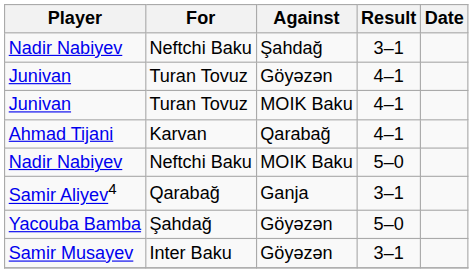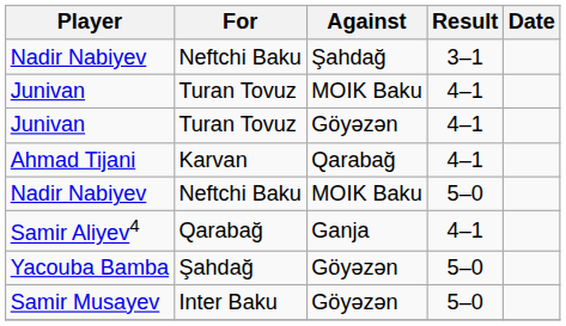 <table class="wikitable sortable">
 <tr>
 <th>Player</th>
 <th>For</th>
 <th>Against</th>
 <th style="text-align:center">Result</th>
 <th>Date</th>
 </tr>
 <tr>
 <td> <a href='#'>Nadir Nabiyev</a></td>
 <td>Neftchi Baku</td>
 <td>Şahdağ</td>
 <td style="text-align:center;">3–1</td>
 <td></td>
 </tr>
 <tr>
 <td> <a href='#'>Junivan</a></td>
 <td>Turan Tovuz</td>
-<td>Göyəzən</td>
+<td>MOIK Baku</td>
 <td style="text-align:center;">4–1</td>
 <td></td>
 </tr>
 <tr>
 <td> <a href='#'>Junivan</a></td>
 <td>Turan Tovuz</td>
-<td>MOIK Baku</td>
+<td>Göyəzən</td>
 <td style="text-align:center;">4–1</td>
 <td></td>
 </tr>
 <tr>
 <td> <a href='#'>Ahmad Tijani</a></td>
 <td>Karvan</td>
 <td>Qarabağ</td>
 <td style="text-align:center;">4–1</td>
 <td></td>
 </tr>
 <tr>
 <td> <a href='#'>Nadir Nabiyev</a></td>
 <td>Neftchi Baku</td>
 <td>MOIK Baku</td>
 <td style="text-align:center;">5–0</td>
 <td></td>
 </tr>
 <tr>
 <td> <a href='#'>Samir Aliyev</a><sup>4</sup></td>
 <td>Qarabağ</td>
 <td>Ganja</td>
-<td style="text-align:center;">3–1</td>
+<td style="text-align:center;">4–1</td>
 <td></td>
 </tr>
 <tr>
 <td> <a href='#'>Yacouba Bamba</a></td>
 <td>Şahdağ</td>
 <td>Göyəzən</td>
 <td style="text-align:center;">5–0</td>
 <td></td>
 </tr>
 <tr>
 <td> <a href='#'>Samir Musayev</a></td>
 <td>Inter Baku</td>
 <td>Göyəzən</td>
-<td style="text-align:center;">3–1</td>
+<td style="text-align:center;">5–0</td>
 <td></td>
 </tr>
 <tr>
 </tr>
 </table>
